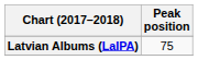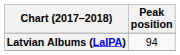 <table class="wikitable sortable plainrowheaders" style="text-align:center">
 <tr>
 <th scope="col">Chart (2017–2018)</th>
 <th scope="col">Peak<br> position</th>
 </tr>
 <tr>
 </tr>
 <tr>
 <th scope="row">Latvian Albums (<a href='#'>LaIPA</a>)</th>
-<td>75</td>
+<td>94</td>
 </tr>
 <tr>
 </tr>
 <tr>
 </tr>
 </table>
